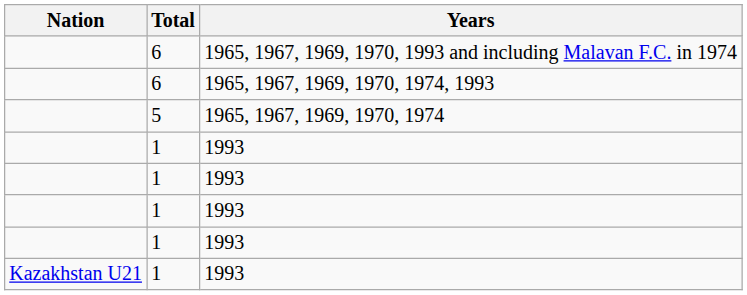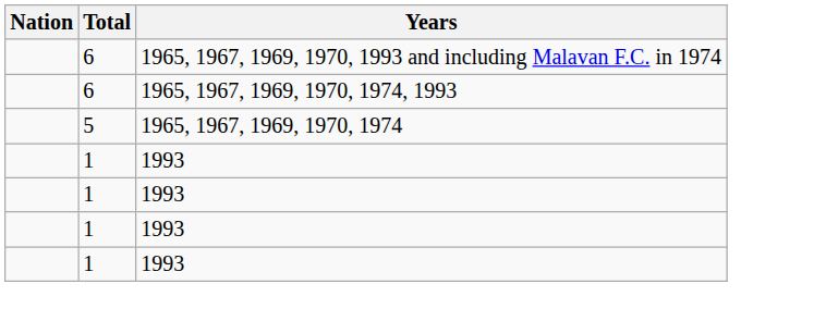 <table class="wikitable">
 <tr>
 <th>Nation</th>
 <th>Total</th>
 <th>Years</th>
 </tr>
 <tr>
 <td></td>
 <td>6</td>
 <td>1965, 1967, 1969, 1970, 1993 and including <a href='#'>Malavan F.C.</a> in 1974</td>
 </tr>
 <tr>
 <td></td>
 <td>6</td>
 <td>1965, 1967, 1969, 1970, 1974, 1993</td>
 </tr>
 <tr>
 <td></td>
 <td>5</td>
 <td>1965, 1967, 1969, 1970, 1974</td>
 </tr>
 <tr>
 <td></td>
 <td>1</td>
 <td>1993</td>
 </tr>
 <tr>
 <td></td>
 <td>1</td>
 <td>1993</td>
 </tr>
 <tr>
 <td></td>
 <td>1</td>
 <td>1993</td>
 </tr>
 <tr>
 <td></td>
 <td>1</td>
 <td>1993</td>
 </tr>
-<tr>
-<td> <a href='#'>Kazakhstan U21</a></td>
-<td>1</td>
-<td>1993</td>
-</tr>
 </table>
